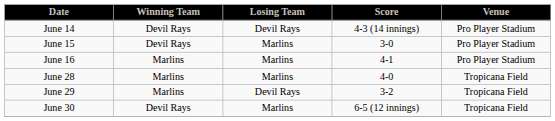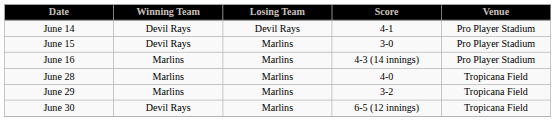 <table class="wikitable sortable">
 <tr>
 <th style=" background:#000000; color:#C9C0BB;" width="9%">Date</th>
 <th style=" background:#000000; color:#C9C0BB;" width="9%">Winning Team</th>
 <th style=" background:#000000; color:#C9C0BB;" width="9%">Losing Team</th>
 <th style=" background:#000000; color:#C9C0BB;" width="9%">Score</th>
 <th style=" background:#000000; color:#C9C0BB;" width="9%">Venue</th>
 </tr>
 <tr align="center">
 <td>June 14</td>
 <td>Devil Rays</td>
 <td>Devil Rays</td>
-<td>4-3 (14 innings)</td>
+<td>4-1</td>
 <td>Pro Player Stadium</td>
 </tr>
 <tr align="center">
 <td>June 15</td>
 <td>Devil Rays</td>
 <td>Marlins</td>
 <td>3-0</td>
 <td>Pro Player Stadium</td>
 </tr>
 <tr align="center">
 <td>June 16</td>
 <td>Marlins</td>
 <td>Marlins</td>
-<td>4-1</td>
+<td>4-3 (14 innings)</td>
 <td>Pro Player Stadium</td>
 </tr>
 <tr align="center">
 <td>June 28</td>
 <td>Marlins</td>
 <td>Marlins</td>
 <td>4-0</td>
 <td>Tropicana Field</td>
 </tr>
 <tr align="center">
 <td>June 29</td>
 <td>Marlins</td>
-<td>Devil Rays</td>
+<td>Marlins</td>
 <td>3-2 </td>
 <td>Tropicana Field</td>
 </tr>
 <tr align="center">
 <td>June 30</td>
 <td>Devil Rays</td>
 <td>Marlins</td>
 <td>6-5 (12 innings)</td>
 <td>Tropicana Field</td>
 </tr>
 <tr align="center">
 </tr>
 </table>
